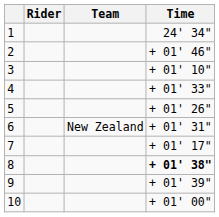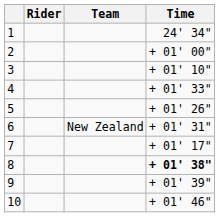 <table class=wikitable>
 <tr>
 <th></th>
 <th>Rider</th>
 <th>Team</th>
 <th>Time</th>
 </tr>
 <tr>
 <td>1</td>
 <td> </td>
 <td></td>
 <td align="right">24' 34"</td>
 </tr>
 <tr>
 <td>2</td>
 <td></td>
 <td></td>
-<td align="right">+ 01' 46"</td>
+<td align="right">+ 01' 00"</td>
 </tr>
 <tr>
 <td>3</td>
 <td></td>
 <td></td>
 <td align="right">+ 01' 10"</td>
 </tr>
 <tr>
 <td>4</td>
 <td></td>
 <td></td>
 <td align="right">+ 01' 33"</td>
 </tr>
 <tr>
 <td>5</td>
 <td></td>
 <td></td>
 <td align="right">+ 01' 26"</td>
 </tr>
 <tr>
 <td>6</td>
 <td></td>
 <td>New Zealand</td>
 <td align="right">+ 01' 31"</td>
 </tr>
 <tr>
 <td>7</td>
 <td> </td>
 <td></td>
 <td align="right">+ 01' 17"</td>
 </tr>
 <tr>
 <td>8</td>
 <td></td>
 <td></td>
 <td align="right"><strong>+ 01' 38"</strong></td>
 </tr>
 <tr>
 <td>9</td>
 <td></td>
 <td></td>
 <td align="right">+ 01' 39"</td>
 </tr>
 <tr>
 <td>10</td>
 <td></td>
 <td></td>
-<td align="right">+ 01' 00"</td>
+<td align="right">+ 01' 46"</td>
 </tr>
 </table>
